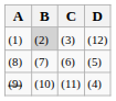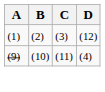 <table class="wikitable">
 <tr>
 <th width="25%">A</th>
 <th width="25%">B</th>
 <th width="25%">C</th>
 <th width="25%">D</th>
 </tr>
 <tr>
 <td> <small>(1)</small></td>
-<td style="background: lightgrey;"> <small>(2)</small></td>
+<td> <small>(2)</small></td>
 <td> <small>(3)</small></td>
 <td> <small>(12)</small></td>
-</tr>
-<tr>
-<td> <small>(8)</small></td>
-<td> <small>(7)</small></td>
-<td> <small>(6)</small></td>
-<td> <small>(5)</small></td>
 </tr>
 <tr>
 <td><s> <small>(9)</small></s></td>
 <td> <small>(10)</small></td>
 <td> <small>(11)</small></td>
 <td> <small>(4)</small></td>
 </tr>
 </table>
